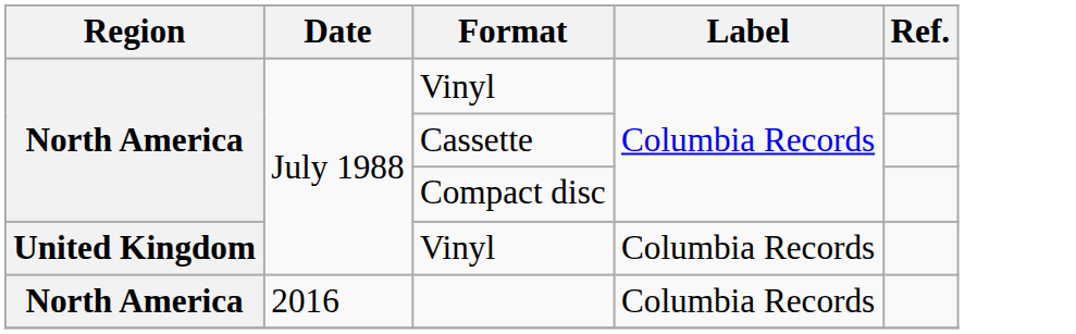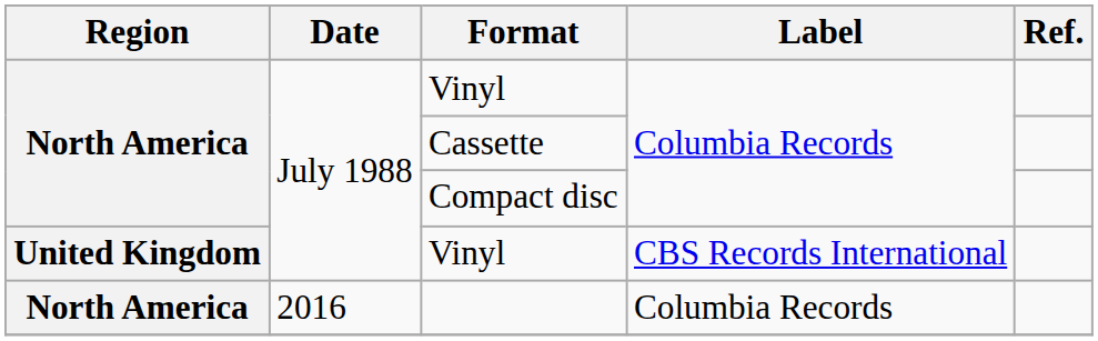 <table class="wikitable plainrowheaders">
 <tr>
 <th scope="col">Region</th>
 <th scope="col">Date</th>
 <th scope="col">Format</th>
 <th scope="col">Label</th>
 <th scope="col">Ref.</th>
 </tr>
 <tr>
 <th scope="row" rowspan="3">North America</th>
 <td rowspan="4">July 1988</td>
 <td>Vinyl</td>
 <td rowspan="3"><a href='#'>Columbia Records</a></td>
 <td></td>
 </tr>
 <tr>
 <td>Cassette</td>
 <td></td>
 </tr>
 <tr>
 <td>Compact disc</td>
 <td></td>
 </tr>
 <tr>
 <th scope="row">United Kingdom</th>
 <td>Vinyl</td>
-<td>Columbia Records</td>
+<td><a href='#'>CBS Records International</a></td>
 <td></td>
 </tr>
 <tr>
 <th scope="row">North America</th>
 <td>2016</td>
 <td></td>
 <td>Columbia Records</td>
 <td></td>
 </tr>
 <tr>
 </tr>
 </table>
